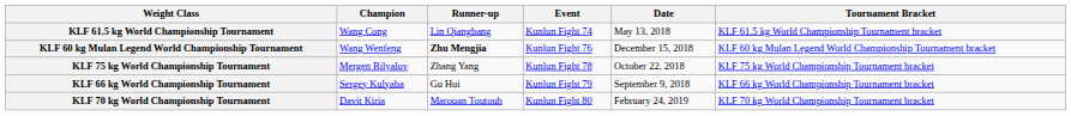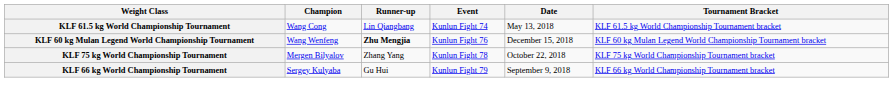 <table class="wikitable" style="width:100%; font-size:75%;">
 <tr>
 <th>Weight Class</th>
 <th>Champion</th>
 <th>Runner-up</th>
 <th>Event</th>
 <th>Date</th>
 <th>Tournament Bracket</th>
 </tr>
 <tr>
 <th><strong>KLF 61.5 kg World Championship Tournament</strong></th>
 <td> <a href='#'>Wang Cong</a></td>
 <td> <a href='#'>Lin Qiangbang</a></td>
 <td><a href='#'>Kunlun Fight 74</a></td>
 <td>May 13, 2018</td>
 <td><a href='#'>KLF 61.5 kg World Championship Tournament bracket</a></td>
 </tr>
 <tr>
 <th><strong>KLF 60 kg Mulan Legend World Championship Tournament</strong></th>
 <td> <a href='#'>Wang Wenfeng</a></td>
 <td><strong> Zhu Mengjia</strong></td>
 <td><a href='#'>Kunlun Fight 76</a></td>
 <td>December 15, 2018</td>
 <td><a href='#'>KLF 60 kg Mulan Legend World Championship Tournament bracket</a></td>
 </tr>
 <tr>
 <th><strong>KLF 75 kg World Championship Tournament</strong></th>
 <td> <a href='#'>Mergen Bilyalov</a></td>
 <td> Zhang Yang</td>
 <td><a href='#'>Kunlun Fight 78</a></td>
 <td>October 22, 2018</td>
 <td><a href='#'>KLF 75 kg World Championship Tournament bracket</a></td>
 </tr>
 <tr>
 <th><strong>KLF 66 kg World Championship Tournament</strong></th>
 <td> <a href='#'>Sergey Kulyaba</a></td>
 <td> Gu Hui</td>
 <td><a href='#'>Kunlun Fight 79</a></td>
 <td>September 9, 2018</td>
 <td><a href='#'>KLF 66 kg World Championship Tournament bracket</a></td>
 </tr>
-<tr>
-<th><strong>KLF 70 kg World Championship Tournament</strong></th>
-<td> <a href='#'>Davit Kiria</a></td>
-<td> <a href='#'>Marouan Toutouh</a></td>
-<td><a href='#'>Kunlun Fight 80</a></td>
-<td>February 24, 2019</td>
-<td><a href='#'>KLF 70 kg World Championship Tournament bracket</a></td>
-</tr>
 </table>
